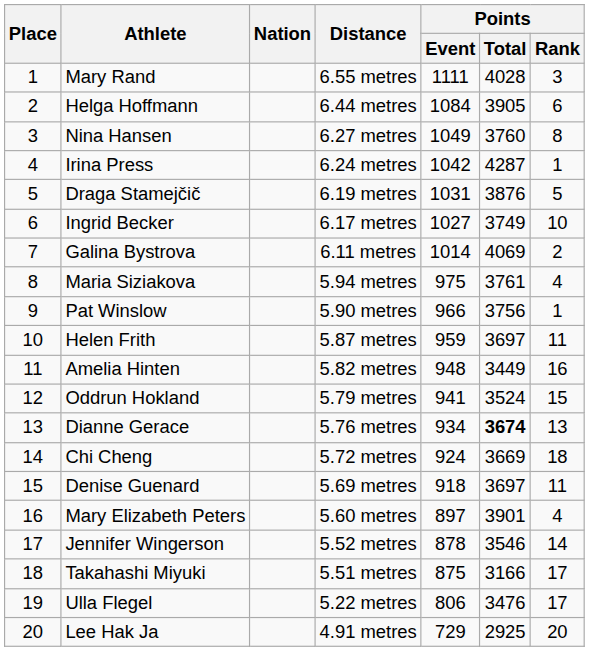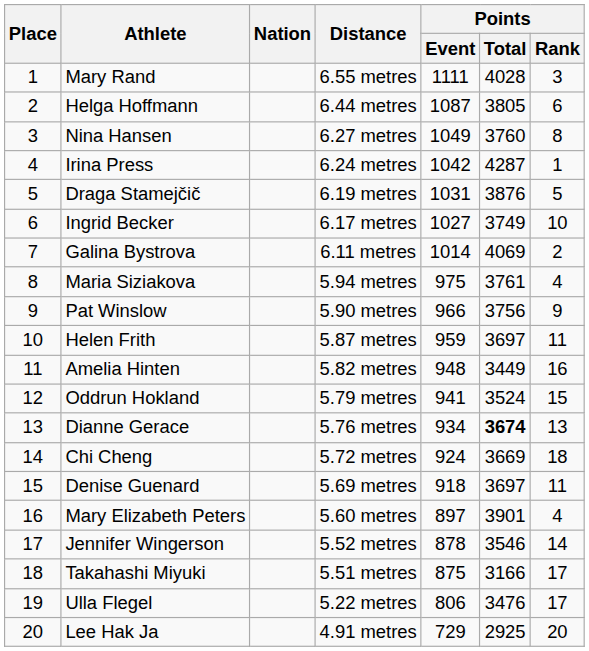 <table class=wikitable>
 <tr>
 <th rowspan=2>Place</th>
 <th rowspan=2>Athlete</th>
 <th rowspan=2>Nation</th>
 <th rowspan=2>Distance</th>
 <th colspan=3>Points</th>
 </tr>
 <tr>
 <th>Event</th>
 <th>Total</th>
 <th>Rank</th>
 </tr>
 <tr align=center>
 <td>1</td>
 <td align=left>Mary Rand</td>
 <td align=left></td>
 <td>6.55 metres</td>
 <td>1111</td>
 <td>4028</td>
 <td>3</td>
 </tr>
 <tr align=center>
 <td>2</td>
 <td align=left>Helga Hoffmann</td>
 <td align=left></td>
 <td>6.44 metres</td>
-<td>1084</td>
-<td>3905</td>
+<td>1087</td>
+<td>3805</td>
 <td>6</td>
 </tr>
 <tr align=center>
 <td>3</td>
 <td align=left>Nina Hansen</td>
 <td align=left></td>
 <td>6.27 metres</td>
 <td>1049</td>
 <td>3760</td>
 <td>8</td>
 </tr>
 <tr align=center>
 <td>4</td>
 <td align=left>Irina Press</td>
 <td align=left></td>
 <td>6.24 metres</td>
 <td>1042</td>
 <td>4287</td>
 <td>1</td>
 </tr>
 <tr align=center>
 <td>5</td>
 <td align=left>Draga Stamejčič</td>
 <td align=left></td>
 <td>6.19 metres</td>
 <td>1031</td>
 <td>3876</td>
 <td>5</td>
 </tr>
 <tr align=center>
 <td>6</td>
 <td align=left>Ingrid Becker</td>
 <td align=left></td>
 <td>6.17 metres</td>
 <td>1027</td>
 <td>3749</td>
 <td>10</td>
 </tr>
 <tr align=center>
 <td>7</td>
 <td align=left>Galina Bystrova</td>
 <td align=left></td>
 <td>6.11 metres</td>
 <td>1014</td>
 <td>4069</td>
 <td>2</td>
 </tr>
 <tr align=center>
 <td>8</td>
 <td align=left>Maria Siziakova</td>
 <td align=left></td>
 <td>5.94 metres</td>
 <td>975</td>
 <td>3761</td>
 <td>4</td>
 </tr>
 <tr align=center>
 <td>9</td>
 <td align=left>Pat Winslow</td>
 <td align=left></td>
 <td>5.90 metres</td>
 <td>966</td>
 <td>3756</td>
-<td>1</td>
+<td>9</td>
 </tr>
 <tr align=center>
 <td>10</td>
 <td align=left>Helen Frith</td>
 <td align=left></td>
 <td>5.87 metres</td>
 <td>959</td>
 <td>3697</td>
 <td>11</td>
 </tr>
 <tr align=center>
 <td>11</td>
 <td align=left>Amelia Hinten</td>
 <td align=left></td>
 <td>5.82 metres</td>
 <td>948</td>
 <td>3449</td>
 <td>16</td>
 </tr>
 <tr align=center>
 <td>12</td>
 <td align=left>Oddrun Hokland</td>
 <td align=left></td>
 <td>5.79 metres</td>
 <td>941</td>
 <td>3524</td>
 <td>15</td>
 </tr>
 <tr align=center>
 <td>13</td>
 <td align=left>Dianne Gerace</td>
 <td align=left></td>
 <td>5.76 metres</td>
 <td>934</td>
 <td><strong>3674</strong></td>
 <td>13</td>
 </tr>
 <tr align=center>
 <td>14</td>
 <td align=left>Chi Cheng</td>
 <td align=left></td>
 <td>5.72 metres</td>
 <td>924</td>
 <td>3669</td>
 <td>18</td>
 </tr>
 <tr align=center>
 <td>15</td>
 <td align=left>Denise Guenard</td>
 <td align=left></td>
 <td>5.69 metres</td>
 <td>918</td>
 <td>3697</td>
 <td>11</td>
 </tr>
 <tr align=center>
 <td>16</td>
 <td align=left>Mary Elizabeth Peters</td>
 <td align=left></td>
 <td>5.60 metres</td>
 <td>897</td>
 <td>3901</td>
 <td>4</td>
 </tr>
 <tr align=center>
 <td>17</td>
 <td align=left>Jennifer Wingerson</td>
 <td align=left></td>
 <td>5.52 metres</td>
 <td>878</td>
 <td>3546</td>
 <td>14</td>
 </tr>
 <tr align=center>
 <td>18</td>
 <td align=left>Takahashi Miyuki</td>
 <td align=left></td>
 <td>5.51 metres</td>
 <td>875</td>
 <td>3166</td>
 <td>17</td>
 </tr>
 <tr align=center>
 <td>19</td>
 <td align=left>Ulla Flegel</td>
 <td align=left></td>
 <td>5.22 metres</td>
 <td>806</td>
 <td>3476</td>
 <td>17</td>
 </tr>
 <tr align=center>
 <td>20</td>
 <td align=left>Lee Hak Ja</td>
 <td align=left></td>
 <td>4.91 metres</td>
 <td>729</td>
 <td>2925</td>
 <td>20</td>
 </tr>
 </table>
